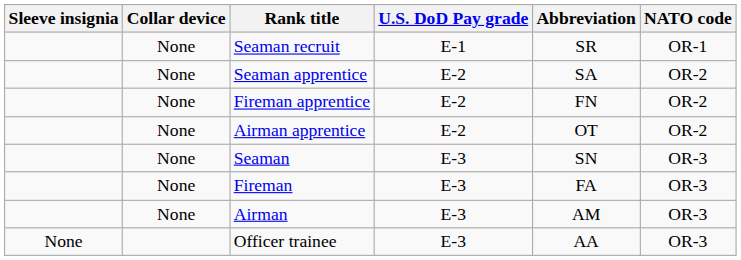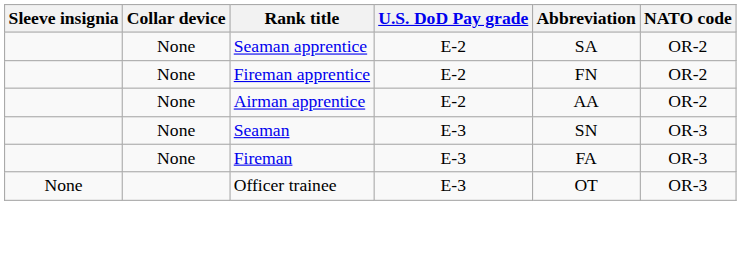 <table class="wikitable">
 <tr>
 <th>Sleeve insignia</th>
 <th>Collar device</th>
 <th>Rank title</th>
 <th><a href='#'>U.S. DoD Pay grade</a></th>
 <th>Abbreviation</th>
 <th>NATO code</th>
-</tr>
-<tr>
-<td align="center"></td>
-<td align="center">None</td>
-<td><a href='#'>Seaman recruit</a></td>
-<td align="center">E-1</td>
-<td align="center">SR</td>
-<td align="center">OR-1</td>
 </tr>
 <tr>
 <td align="center"></td>
 <td align="center">None</td>
 <td><a href='#'>Seaman apprentice</a></td>
 <td align="center">E-2</td>
 <td align="center">SA</td>
 <td align="center">OR-2</td>
 </tr>
 <tr>
 <td align="center"></td>
 <td align="center">None</td>
 <td><a href='#'>Fireman apprentice</a></td>
 <td align="center">E-2</td>
 <td align="center">FN</td>
 <td align="center">OR-2</td>
 </tr>
 <tr>
 <td align="center"></td>
 <td align="center">None</td>
 <td><a href='#'>Airman apprentice</a></td>
 <td align="center">E-2</td>
-<td align="center">OT</td>
+<td align="center">AA</td>
 <td align="center">OR-2</td>
 </tr>
 <tr>
 <td align="center"></td>
 <td align="center">None</td>
 <td><a href='#'>Seaman</a></td>
 <td align="center">E-3</td>
 <td align="center">SN</td>
 <td align="center">OR-3</td>
 </tr>
 <tr>
 <td align="center"></td>
 <td align="center">None</td>
 <td><a href='#'>Fireman</a></td>
 <td align="center">E-3</td>
 <td align="center">FA</td>
 <td align="center">OR-3</td>
 </tr>
 <tr>
-<td align="center"></td>
-<td align="center">None</td>
-<td><a href='#'>Airman</a></td>
-<td align="center">E-3</td>
-<td align="center">AM</td>
-<td align="center">OR-3</td>
-</tr>
-<tr>
 <td align="center">None</td>
 <td align="center"></td>
 <td align="left">Officer trainee</td>
 <td align="center">E-3</td>
-<td align="center">AA</td>
+<td align="center">OT</td>
 <td align="center">OR-3</td>
 </tr>
 </table>
